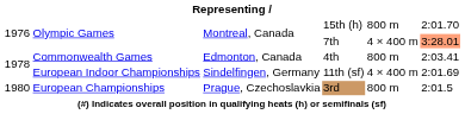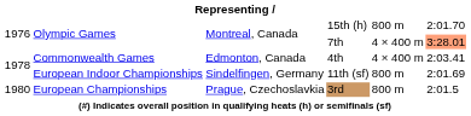 <table>
 <tr>
 <th colspan=6>Representing  / </th>
 </tr>
 <tr>
 <td rowspan=2>1976</td>
 <td rowspan=2><a href='#'>Olympic Games</a></td>
 <td rowspan=2><a href='#'>Montreal</a>, Canada</td>
 <td>15th (h)</td>
 <td>800 m</td>
 <td>2:01.70</td>
 </tr>
 <tr>
 <td>7th</td>
 <td>4 × 400 m</td>
 <td style="background: lightsalmon;">3:28.01</td>
 </tr>
 <tr>
 <td rowspan=2>1978</td>
 <td><a href='#'>Commonwealth Games</a></td>
 <td><a href='#'>Edmonton</a>, Canada</td>
 <td>4th</td>
-<td>800 m</td>
+<td>4 × 400 m</td>
 <td>2:03.41</td>
 </tr>
 <tr>
 <td><a href='#'>European Indoor Championships</a></td>
 <td><a href='#'>Sindelfingen</a>, Germany</td>
 <td>11th (sf)</td>
-<td>4 × 400 m</td>
+<td>800 m</td>
 <td>2:01.69</td>
 </tr>
 <tr>
 <td>1980</td>
 <td><a href='#'>European Championships</a></td>
 <td><a href='#'>Prague</a>, Czechoslavkia</td>
 <td bgcolor=cc9966>3rd</td>
 <td>800 m</td>
 <td>2:01.5</td>
 </tr>
 <tr>
 <th colspan=6><small><strong> (#) Indicates overall position in qualifying heats (h) or semifinals (sf)</strong></small></th>
 </tr>
 </table>
